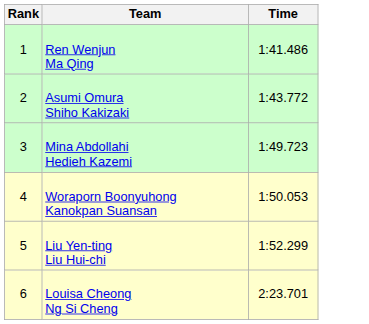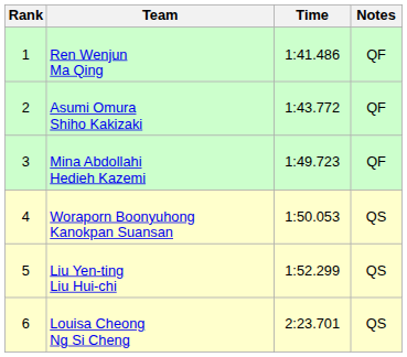 <table class=wikitable style="text-align:center">
 <tr>
 <th width=40>Rank</th>
 <th width=250>Team</th>
 <th width=80>Time</th>
+<th width=50>Notes</th>
 </tr>
 <tr bgcolor="ccffcc">
 <td>1</td>
 <td align=left><br><a href='#'>Ren Wenjun</a><br><a href='#'>Ma Qing</a></td>
 <td>1:41.486</td>
+<td>QF</td>
 </tr>
 <tr bgcolor="ccffcc">
 <td>2</td>
 <td align=left><br><a href='#'>Asumi Omura</a><br><a href='#'>Shiho Kakizaki</a></td>
 <td>1:43.772</td>
+<td>QF</td>
 </tr>
 <tr bgcolor="ccffcc">
 <td>3</td>
 <td align=left><br><a href='#'>Mina Abdollahi</a><br><a href='#'>Hedieh Kazemi</a></td>
 <td>1:49.723</td>
+<td>QF</td>
 </tr>
 <tr bgcolor="#ffffcc">
 <td>4</td>
 <td align=left><br><a href='#'>Woraporn Boonyuhong</a><br><a href='#'>Kanokpan Suansan</a></td>
 <td>1:50.053</td>
+<td>QS</td>
 </tr>
 <tr bgcolor="#ffffcc">
 <td>5</td>
 <td align=left><br><a href='#'>Liu Yen-ting</a><br><a href='#'>Liu Hui-chi</a></td>
 <td>1:52.299</td>
+<td>QS</td>
 </tr>
 <tr bgcolor="#ffffcc">
 <td>6</td>
 <td align=left><br><a href='#'>Louisa Cheong</a><br><a href='#'>Ng Si Cheng</a></td>
 <td>2:23.701</td>
+<td>QS</td>
 </tr>
 </table>
